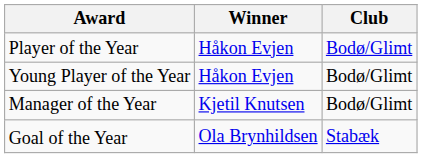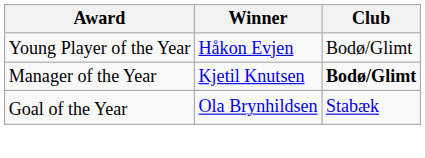 <table class="wikitable">
 <tr>
 <th>Award</th>
 <th>Winner</th>
 <th>Club</th>
-</tr>
-<tr>
-<td>Player of the Year</td>
-<td> <a href='#'>Håkon Evjen</a></td>
-<td><a href='#'>Bodø/Glimt</a></td>
 </tr>
 <tr>
 <td>Young Player of the Year</td>
 <td> <a href='#'>Håkon Evjen</a></td>
 <td>Bodø/Glimt</td>
 </tr>
 <tr>
 <td>Manager of the Year</td>
 <td> <a href='#'>Kjetil Knutsen</a></td>
-<td>Bodø/Glimt</td>
+<td><strong>Bodø/Glimt</strong></td>
 </tr>
 <tr>
 <td>Goal of the Year <sup></sup></td>
 <td> <a href='#'>Ola Brynhildsen</a></td>
 <td><a href='#'>Stabæk</a></td>
 </tr>
 </table>
